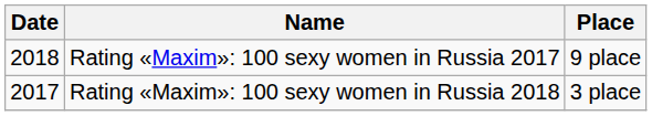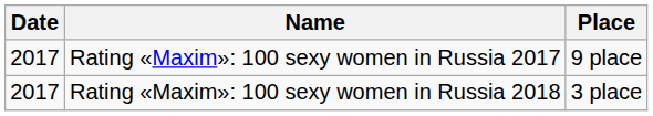 <table class="wikitable sortable">
 <tr>
 <th>Date</th>
 <th>Name</th>
 <th>Place</th>
 </tr>
 <tr>
-<td>2018</td>
+<td>2017</td>
 <td>Rating «<a href='#'>Maxim</a>»: 100 sexy women in Russia 2017</td>
 <td>9 place</td>
 </tr>
 <tr>
 <td>2017</td>
 <td>Rating «Maxim»: 100 sexy women in Russia 2018</td>
 <td>3 place</td>
 </tr>
 <tr>
 </tr>
 </table>
